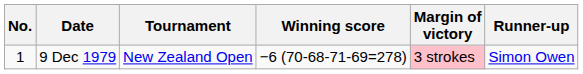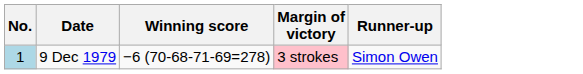 <table class="wikitable" style="font-size:95%;">
 <tr>
 <th>No.</th>
 <th>Date</th>
-<th>Tournament</th>
 <th>Winning score</th>
 <th>Margin of<br>victory</th>
 <th>Runner-up</th>
 </tr>
 <tr>
-<td align=center>1</td>
+<td align=center style="background: lightblue;">1</td>
 <td align=right>9 Dec <a href='#'>1979</a></td>
-<td><a href='#'>New Zealand Open</a></td>
 <td>−6 (70-68-71-69=278)</td>
 <td style="background: pink;">3 strokes</td>
 <td> <a href='#'>Simon Owen</a></td>
 </tr>
 </table>
